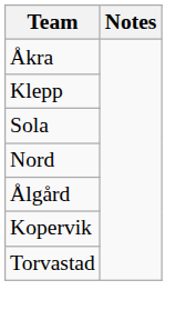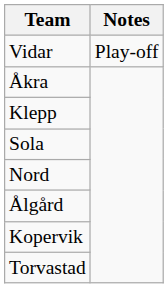 <table class="wikitable">
 <tr>
 <th>Team</th>
 <th>Notes</th>
+</tr>
+<tr>
+<td>Vidar</td>
+<td>Play-off</td>
 </tr>
 <tr>
 <td>Åkra</td>
 </tr>
 <tr>
 <td>Klepp</td>
 </tr>
 <tr>
 <td>Sola</td>
 </tr>
 <tr>
 <td>Nord</td>
 </tr>
 <tr>
 <td>Ålgård</td>
 </tr>
 <tr>
 <td>Kopervik</td>
 </tr>
 <tr>
 <td>Torvastad</td>
 </tr>
 </table>
